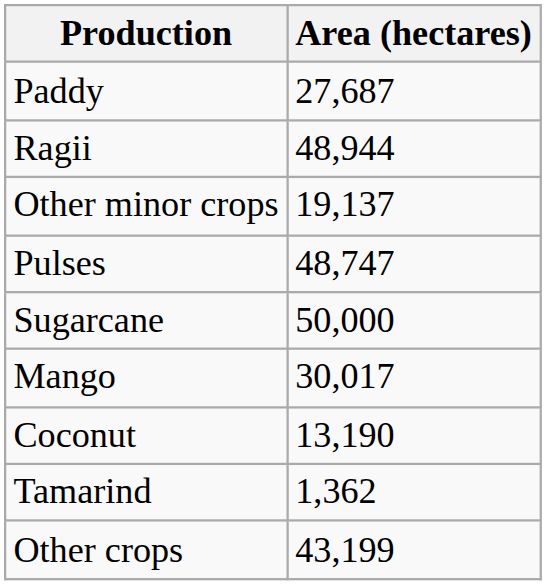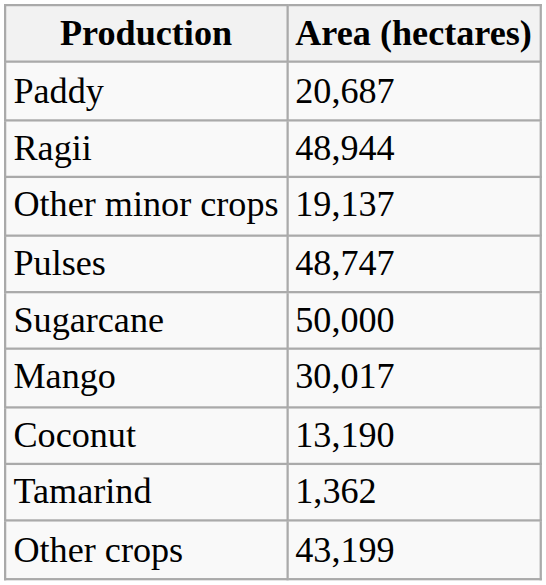 <table class="wikitable">
 <tr>
 <th>Production</th>
 <th>Area (hectares)</th>
 </tr>
 <tr>
 <td>Paddy</td>
-<td>27,687</td>
+<td>20,687</td>
 </tr>
 <tr>
 <td>Ragii</td>
 <td>48,944</td>
 </tr>
 <tr>
 <td>Other minor crops</td>
 <td>19,137</td>
 </tr>
 <tr>
 <td>Pulses</td>
 <td>48,747</td>
 </tr>
 <tr>
 <td>Sugarcane</td>
 <td>50,000</td>
 </tr>
 <tr>
 <td>Mango</td>
 <td>30,017</td>
 </tr>
 <tr>
 <td>Coconut</td>
 <td>13,190</td>
 </tr>
 <tr>
 <td>Tamarind</td>
 <td>1,362</td>
 </tr>
 <tr>
 <td>Other crops</td>
 <td>43,199</td>
 </tr>
 </table>
